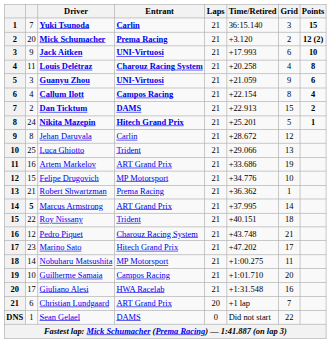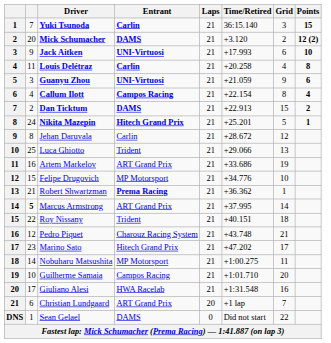 <table class="wikitable" style="font-size: 85%;">
 <tr>
 <th></th>
 <th></th>
 <th>Driver</th>
 <th>Entrant</th>
 <th>Laps</th>
 <th>Time/Retired</th>
 <th>Grid</th>
 <th>Points</th>
 </tr>
 <tr>
 <th>1</th>
 <td align="center">7</td>
 <td> <strong><a href='#'>Yuki Tsunoda</a></strong></td>
 <td><strong><a href='#'>Carlin</a></strong></td>
 <td align="center">21</td>
 <td>36:15.140</td>
 <td align="center">3</td>
 <td align="center"><strong>15</strong></td>
 </tr>
 <tr>
 <th>2</th>
 <td align="center">20</td>
 <td> <strong><a href='#'>Mick Schumacher</a></strong></td>
-<td><strong><a href='#'>Prema Racing</a></strong></td>
+<td><strong><a href='#'>DAMS</a></strong></td>
 <td align="center">21</td>
 <td>+3.120</td>
 <td align="center">2</td>
 <td align="center"><strong>12 (2)</strong></td>
 </tr>
 <tr>
 <th>3</th>
 <td align="center">9</td>
 <td> <strong><a href='#'>Jack Aitken</a></strong></td>
 <td><strong><a href='#'>UNI-Virtuosi</a></strong></td>
 <td align="center">21</td>
 <td>+17.993</td>
 <td align="center">6</td>
 <td align="center"><strong>10</strong></td>
 </tr>
 <tr>
 <th>4</th>
 <td align="center">11</td>
 <td> <strong><a href='#'>Louis Delétraz</a></strong></td>
-<td><strong><a href='#'>Charouz Racing System</a></strong></td>
+<td><strong><a href='#'>Carlin</a></strong></td>
 <td align="center">21</td>
 <td>+20.258</td>
 <td align="center">4</td>
 <td align="center"><strong>8</strong></td>
 </tr>
 <tr>
 <th>5</th>
 <td align="center">3</td>
 <td> <strong><a href='#'>Guanyu Zhou</a></strong></td>
 <td><strong><a href='#'>UNI-Virtuosi</a></strong></td>
 <td align="center">21</td>
 <td>+21.059</td>
 <td align="center">9</td>
 <td align="center"><strong>6</strong></td>
 </tr>
 <tr>
 <th>6</th>
 <td align="center">4</td>
 <td> <strong><a href='#'>Callum Ilott</a></strong></td>
 <td><strong><a href='#'>Campos Racing</a></strong></td>
 <td align="center">21</td>
 <td>+22.154</td>
 <td align="center">8</td>
 <td align="center"><strong>4</strong></td>
 </tr>
 <tr>
 <th>7</th>
 <td align="center">2</td>
 <td> <strong><a href='#'>Dan Ticktum</a></strong></td>
 <td><strong><a href='#'>DAMS</a></strong></td>
 <td align="center">21</td>
 <td>+22.913</td>
 <td align="center">15</td>
 <td align="center"><strong>2</strong></td>
 </tr>
 <tr>
 <th>8</th>
 <td align="center">24</td>
 <td> <strong><a href='#'>Nikita Mazepin</a></strong></td>
 <td><strong><a href='#'>Hitech Grand Prix</a></strong></td>
 <td align="center">21</td>
 <td>+25.201</td>
 <td align="center">5</td>
 <td align="center"><strong>1</strong></td>
 </tr>
 <tr>
 <th>9</th>
 <td align="center">8</td>
 <td> <a href='#'>Jehan Daruvala</a></td>
 <td><a href='#'>Carlin</a></td>
 <td align="center">21</td>
 <td>+28.672</td>
 <td align="center">12</td>
 <td align="center"></td>
 </tr>
 <tr>
 <th>10</th>
 <td align="center">25</td>
 <td> <a href='#'>Luca Ghiotto</a></td>
 <td><a href='#'>Trident</a></td>
 <td align="center">21</td>
 <td>+29.066</td>
 <td align="center">13</td>
 <td align="center"></td>
 </tr>
 <tr>
 <th>11</th>
 <td align="center">16</td>
 <td> <a href='#'>Artem Markelov</a></td>
 <td><a href='#'>ART Grand Prix</a></td>
 <td align="center">21</td>
 <td>+33.686</td>
 <td align="center">19</td>
 <td align="center"></td>
 </tr>
 <tr>
 <th>12</th>
 <td align="center">15</td>
 <td> <a href='#'>Felipe Drugovich</a></td>
 <td><a href='#'>MP Motorsport</a></td>
 <td align="center">21</td>
 <td>+34.776</td>
 <td align="center">10</td>
 <td align="center"></td>
 </tr>
 <tr>
 <th>13</th>
 <td align="center">21</td>
 <td> <a href='#'>Robert Shwartzman</a></td>
-<td><a href='#'>Prema Racing</a></td>
+<td><strong><a href='#'>Prema Racing</a></strong></td>
 <td align="center">21</td>
 <td>+36.362</td>
 <td align="center">1</td>
 <td align="center"></td>
 </tr>
 <tr>
 <th>14</th>
 <td align="center"><strong>5</strong></td>
 <td> <a href='#'>Marcus Armstrong</a></td>
 <td><a href='#'>ART Grand Prix</a></td>
 <td align="center">21</td>
 <td>+37.995</td>
 <td align="center">14</td>
 <td align="center"></td>
 </tr>
 <tr>
 <th>15</th>
 <td align="center">22</td>
 <td> <a href='#'>Roy Nissany</a></td>
 <td><a href='#'>Trident</a></td>
 <td align="center">21</td>
 <td>+40.151</td>
 <td align="center">18</td>
 <td align="center"></td>
 </tr>
 <tr>
 <th>16</th>
 <td align="center">12</td>
 <td> <a href='#'>Pedro Piquet</a></td>
 <td><a href='#'>Charouz Racing System</a></td>
 <td align="center">21</td>
 <td>+43.748</td>
 <td align="center">21</td>
 <td align="center"></td>
 </tr>
 <tr>
 <th>17</th>
 <td align="center">23</td>
 <td> <a href='#'>Marino Sato</a></td>
 <td><a href='#'>Hitech Grand Prix</a></td>
 <td align="center">21</td>
 <td>+47.202</td>
 <td align="center">17</td>
 <td align="center"></td>
 </tr>
 <tr>
 <th>18</th>
 <td align="center">14</td>
 <td> <a href='#'>Nobuharu Matsushita</a></td>
 <td><a href='#'>MP Motorsport</a></td>
 <td align="center">21</td>
 <td>+1:00.275</td>
 <td align="center">11</td>
 <td align="center"></td>
 </tr>
 <tr>
 <th>19</th>
 <td align="center">10</td>
 <td> <a href='#'>Guilherme Samaia</a></td>
 <td><a href='#'>Campos Racing</a></td>
 <td align="center">21</td>
 <td>+1:01.710</td>
 <td align="center">20</td>
 <td></td>
 </tr>
 <tr>
 <th>20</th>
 <td align="center">17</td>
 <td> <a href='#'>Giuliano Alesi</a></td>
 <td><a href='#'>HWA Racelab</a></td>
 <td align="center">21</td>
 <td>+1:31.548</td>
 <td align="center">16</td>
 <td></td>
 </tr>
 <tr>
 <th>21</th>
 <td align="center">6</td>
 <td> <a href='#'>Christian Lundgaard</a></td>
 <td><a href='#'>ART Grand Prix</a></td>
 <td align="center">20</td>
 <td>+1 lap</td>
 <td align="center">7</td>
 <td></td>
 </tr>
 <tr>
 <th>DNS</th>
 <td align="center">1</td>
 <td> <a href='#'>Sean Gelael</a></td>
 <td><a href='#'>DAMS</a></td>
 <td align="center">0</td>
 <td>Did not start</td>
 <td align="center">22</td>
 <td></td>
 </tr>
 <tr>
 <th colspan="8"><em>Fastest lap:  <a href='#'>Mick Schumacher</a> (<a href='#'>Prema Racing</a>) — 1:41.887 (on lap 3)</em></th>
 </tr>
 </table>
